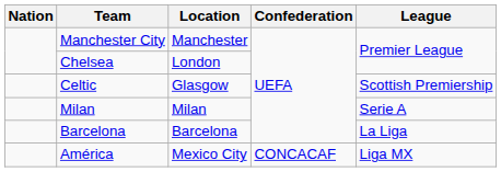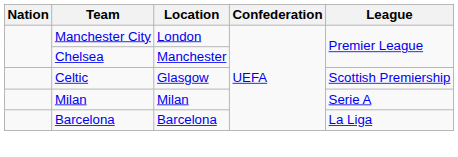 <table class="wikitable sortable">
 <tr>
 <th>Nation</th>
 <th>Team</th>
 <th>Location</th>
 <th>Confederation</th>
 <th>League</th>
 </tr>
 <tr>
 <td rowspan="2"></td>
 <td><a href='#'>Manchester City</a></td>
-<td><a href='#'>Manchester</a></td>
+<td><a href='#'>London</a></td>
 <td rowspan="5"><a href='#'>UEFA</a></td>
 <td rowspan="2"><a href='#'>Premier League</a></td>
 </tr>
 <tr>
 <td><a href='#'>Chelsea</a></td>
-<td><a href='#'>London</a></td>
+<td><a href='#'>Manchester</a></td>
 </tr>
 <tr>
 <td></td>
 <td><a href='#'>Celtic</a></td>
 <td><a href='#'>Glasgow</a></td>
 <td><a href='#'>Scottish Premiership</a></td>
 </tr>
 <tr>
 <td></td>
 <td><a href='#'>Milan</a></td>
 <td><a href='#'>Milan</a></td>
 <td><a href='#'>Serie A</a></td>
 </tr>
 <tr>
 <td></td>
 <td><a href='#'>Barcelona</a></td>
 <td><a href='#'>Barcelona</a></td>
 <td><a href='#'>La Liga</a></td>
 </tr>
-<tr>
-<td></td>
-<td><a href='#'>América</a></td>
-<td><a href='#'>Mexico City</a></td>
-<td><a href='#'>CONCACAF</a></td>
-<td><a href='#'>Liga MX</a></td>
-</tr>
 </table>
